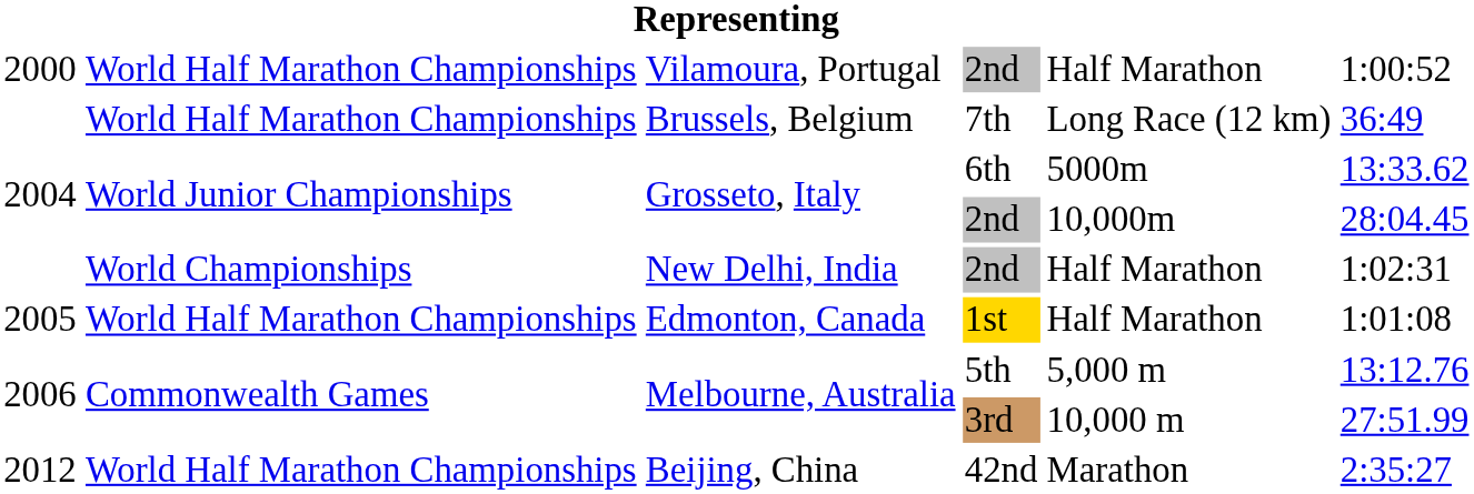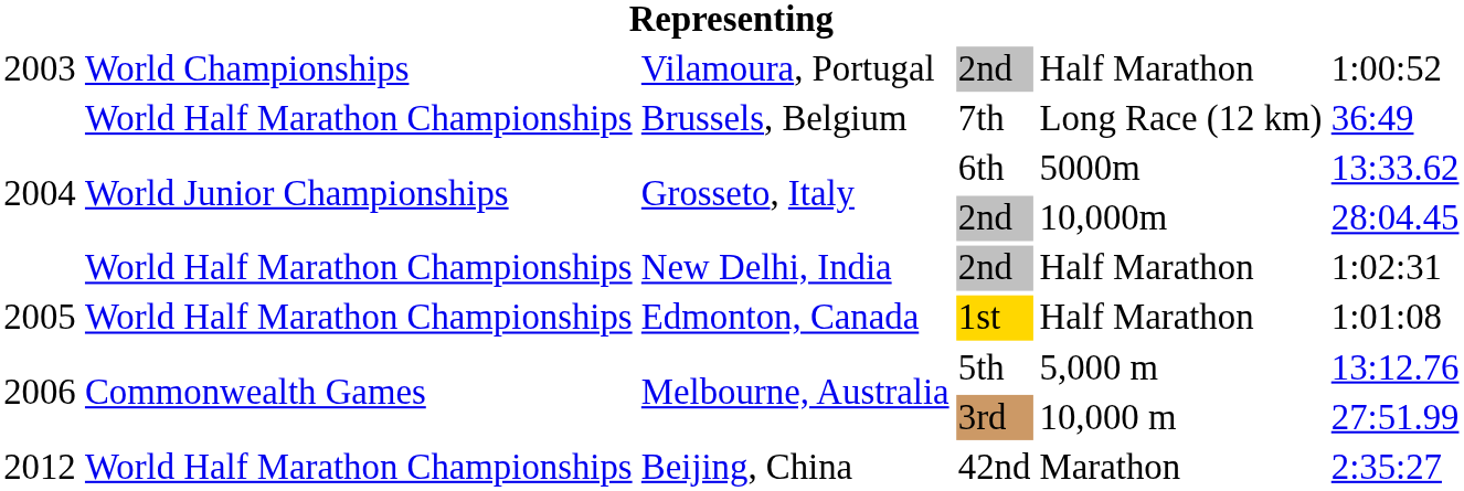 <table>
 <tr>
 <th colspan="6">Representing </th>
 </tr>
 <tr>
-<td>2000</td>
-<td><a href='#'>World Half Marathon Championships</a></td>
+<td>2003</td>
+<td><a href='#'>World Championships</a></td>
 <td><a href='#'>Vilamoura</a>, Portugal</td>
 <td bgcolor="silver">2nd</td>
 <td>Half Marathon</td>
 <td>1:00:52</td>
 </tr>
 <tr>
 <td rowspan=4>2004</td>
 <td><a href='#'>World Half Marathon Championships</a></td>
 <td><a href='#'>Brussels</a>, Belgium</td>
 <td>7th</td>
 <td>Long Race (12 km)</td>
 <td><a href='#'>36:49</a></td>
 </tr>
 <tr>
 <td rowspan=2><a href='#'>World Junior Championships</a></td>
 <td rowspan=2><a href='#'>Grosseto</a>, <a href='#'>Italy</a></td>
 <td>6th</td>
 <td>5000m</td>
 <td><a href='#'>13:33.62</a></td>
 </tr>
 <tr>
 <td bgcolor=silver>2nd</td>
 <td>10,000m</td>
 <td><a href='#'>28:04.45</a></td>
 </tr>
 <tr>
-<td><a href='#'>World Championships</a></td>
+<td><a href='#'>World Half Marathon Championships</a></td>
 <td><a href='#'>New Delhi, India</a></td>
 <td bgcolor="silver">2nd</td>
 <td>Half Marathon</td>
 <td>1:02:31</td>
 </tr>
 <tr>
 <td>2005</td>
 <td><a href='#'>World Half Marathon Championships</a></td>
 <td><a href='#'>Edmonton, Canada</a></td>
 <td bgcolor="gold">1st</td>
 <td>Half Marathon</td>
 <td>1:01:08</td>
 </tr>
 <tr>
 <td rowspan=2>2006</td>
 <td rowspan=2><a href='#'>Commonwealth Games</a></td>
 <td rowspan=2><a href='#'>Melbourne, Australia</a></td>
 <td>5th</td>
 <td>5,000 m</td>
 <td><a href='#'>13:12.76</a></td>
 </tr>
 <tr>
 <td bgcolor="cc9966">3rd</td>
 <td>10,000 m</td>
 <td><a href='#'>27:51.99</a></td>
 </tr>
 <tr>
 <td>2012</td>
 <td><a href='#'>World Half Marathon Championships</a></td>
 <td><a href='#'>Beijing</a>, China</td>
 <td>42nd</td>
 <td>Marathon</td>
 <td><a href='#'>2:35:27</a></td>
 </tr>
 </table>
